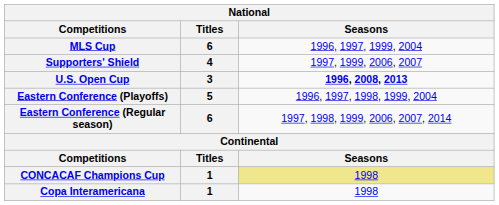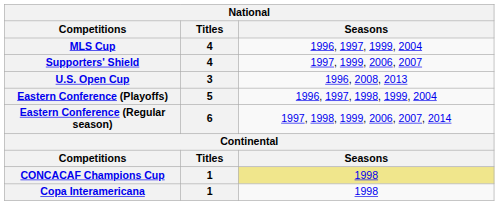 <table class="wikitable">
 <tr>
 <th colspan="4">National</th>
 </tr>
 <tr>
 <th style="width:260px">Competitions</th>
 <th style="width:80px">Titles</th>
 <th style="width:380px">Seasons</th>
 </tr>
 <tr>
 <th style="text-align:center"><a href='#'>MLS Cup</a></th>
-<th>6</th>
+<th>4</th>
 <td style="text-align:center"><a href='#'>1996</a>, <a href='#'>1997</a>, <a href='#'>1999</a>, <a href='#'>2004</a></td>
 </tr>
 <tr>
 <th style="text-align:center"><a href='#'>Supporters' Shield</a></th>
 <th>4</th>
 <td style="text-align:center"><a href='#'>1997</a>, <a href='#'>1999</a>, <a href='#'>2006</a>, <a href='#'>2007</a></td>
 </tr>
 <tr>
 <th style="text-align:center"><a href='#'>U.S. Open Cup</a></th>
 <th>3</th>
-<td style="text-align:center"><strong><a href='#'>1996</a>, <a href='#'>2008</a>, <a href='#'>2013</a></strong></td>
+<td style="text-align:center"><a href='#'>1996</a>, <a href='#'>2008</a>, <a href='#'>2013</a></td>
 </tr>
 <tr>
 <th style="text-align:center"><a href='#'>Eastern Conference</a> (Playoffs)</th>
 <th>5</th>
 <td style="text-align:center"><a href='#'>1996</a>, <a href='#'>1997</a>, <a href='#'>1998</a>, <a href='#'>1999</a>, <a href='#'>2004</a></td>
 </tr>
 <tr>
 <th style="text-align:center"><a href='#'>Eastern Conference</a> (Regular season)</th>
 <th>6</th>
 <td style="text-align:center"><a href='#'>1997</a>, <a href='#'>1998</a>, <a href='#'>1999</a>, <a href='#'>2006</a>, <a href='#'>2007</a>, <a href='#'>2014</a></td>
 </tr>
 <tr>
 <th colspan="3">Continental</th>
 </tr>
 <tr>
 <th style="width:260px">Competitions</th>
 <th style="width:80px">Titles</th>
 <th style="width:380px">Seasons</th>
 </tr>
 <tr>
 <th style="text-align:center"><a href='#'>CONCACAF Champions Cup</a></th>
 <th>1</th>
 <td style="background: khaki; text-align:center"><a href='#'>1998</a></td>
 </tr>
 <tr>
 <th style="text-align:center"><a href='#'>Copa Interamericana</a></th>
 <th>1</th>
 <td style="text-align:center"><a href='#'>1998</a></td>
 </tr>
 </table>
